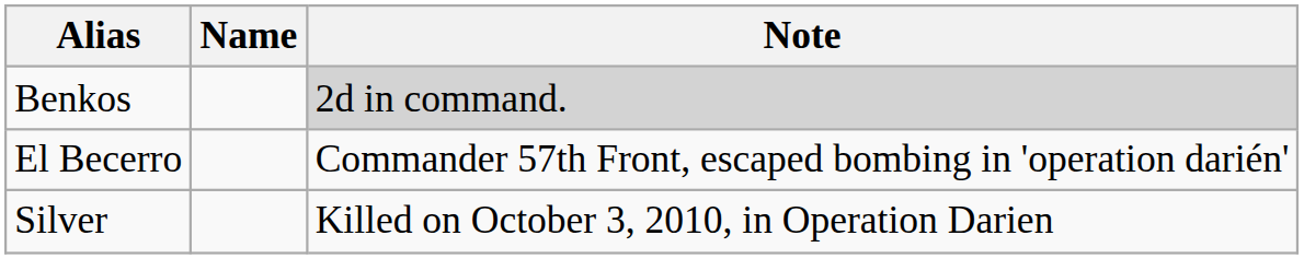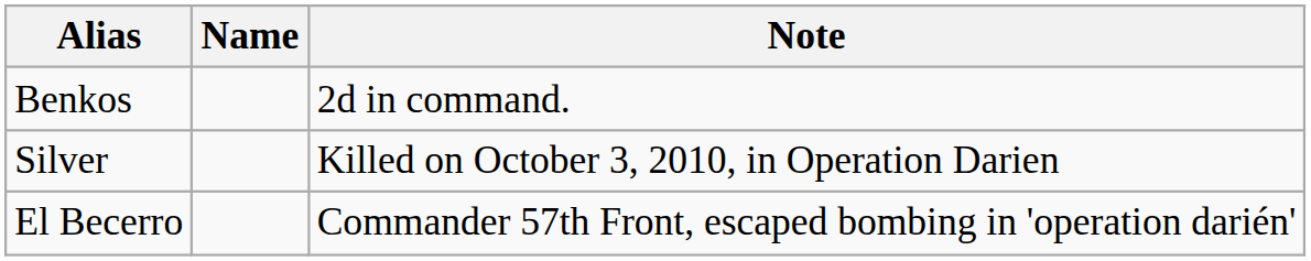 <table class="wikitable">
 <tr>
 <th>Alias</th>
 <th>Name</th>
 <th>Note</th>
 </tr>
 <tr>
 <td>Benkos</td>
 <td></td>
-<td style="background: lightgrey;">2d in command.</td>
+<td>2d in command.</td>
+</tr>
+<tr>
+<td>Silver</td>
+<td></td>
+<td>Killed on October 3, 2010, in Operation Darien</td>
 </tr>
 <tr>
 <td>El Becerro</td>
 <td></td>
 <td>Commander 57th Front, escaped bombing in 'operation darién'</td>
 </tr>
-<tr>
-<td>Silver</td>
-<td></td>
-<td>Killed on October 3, 2010, in Operation Darien</td>
-</tr>
 </table>
